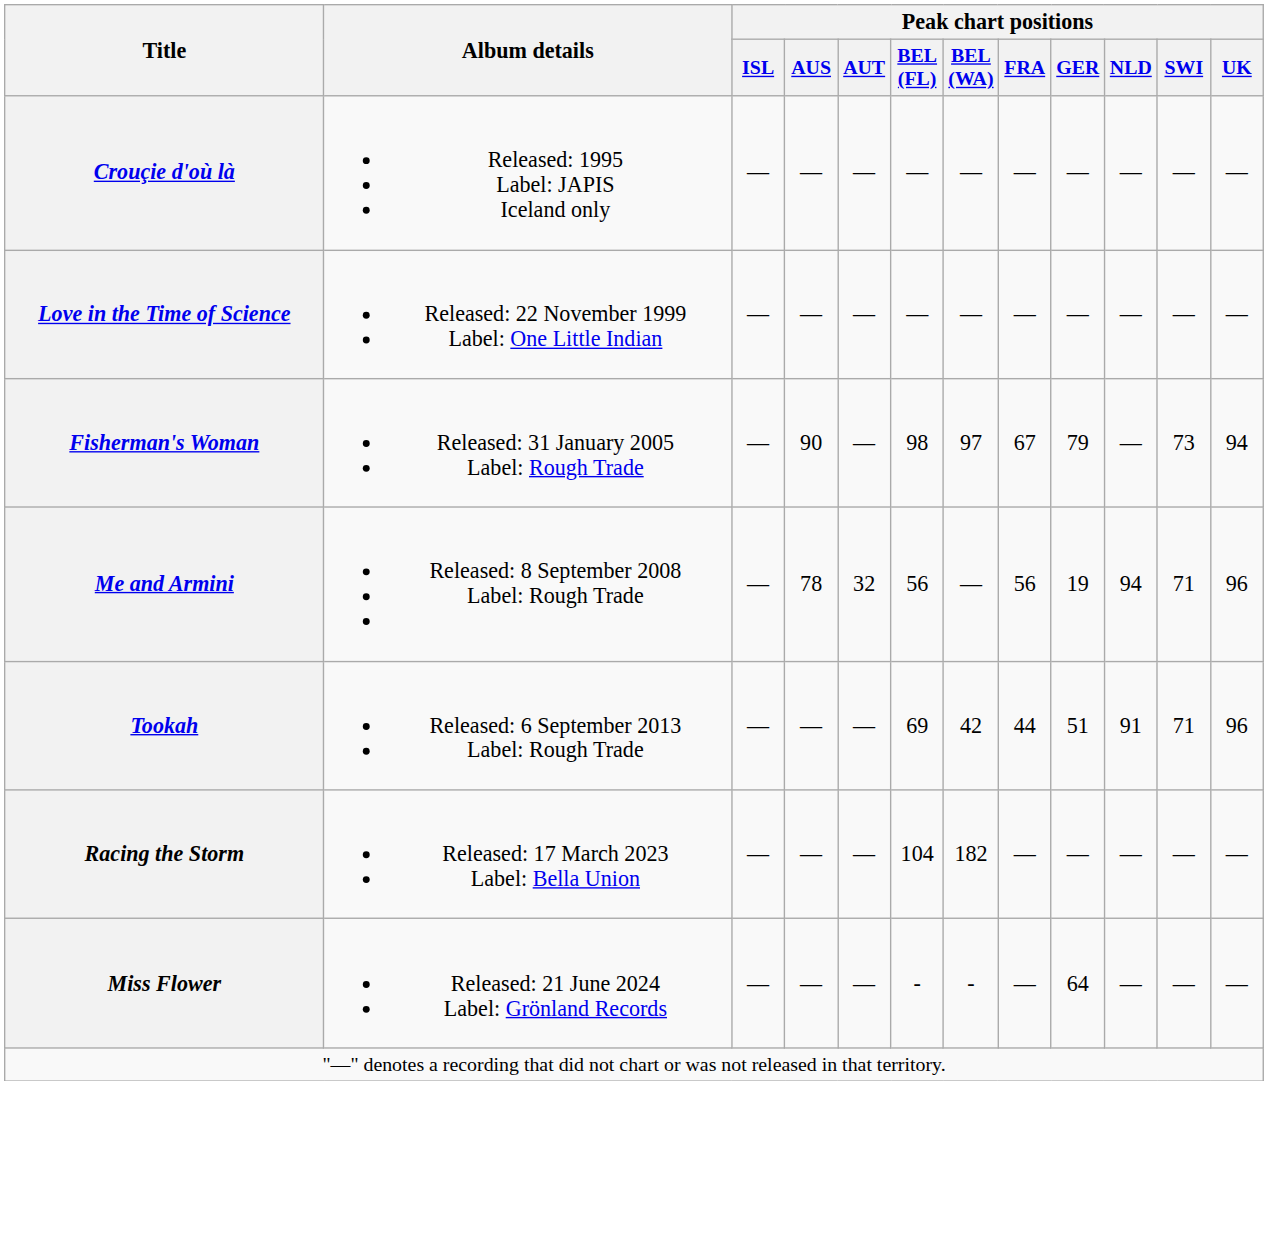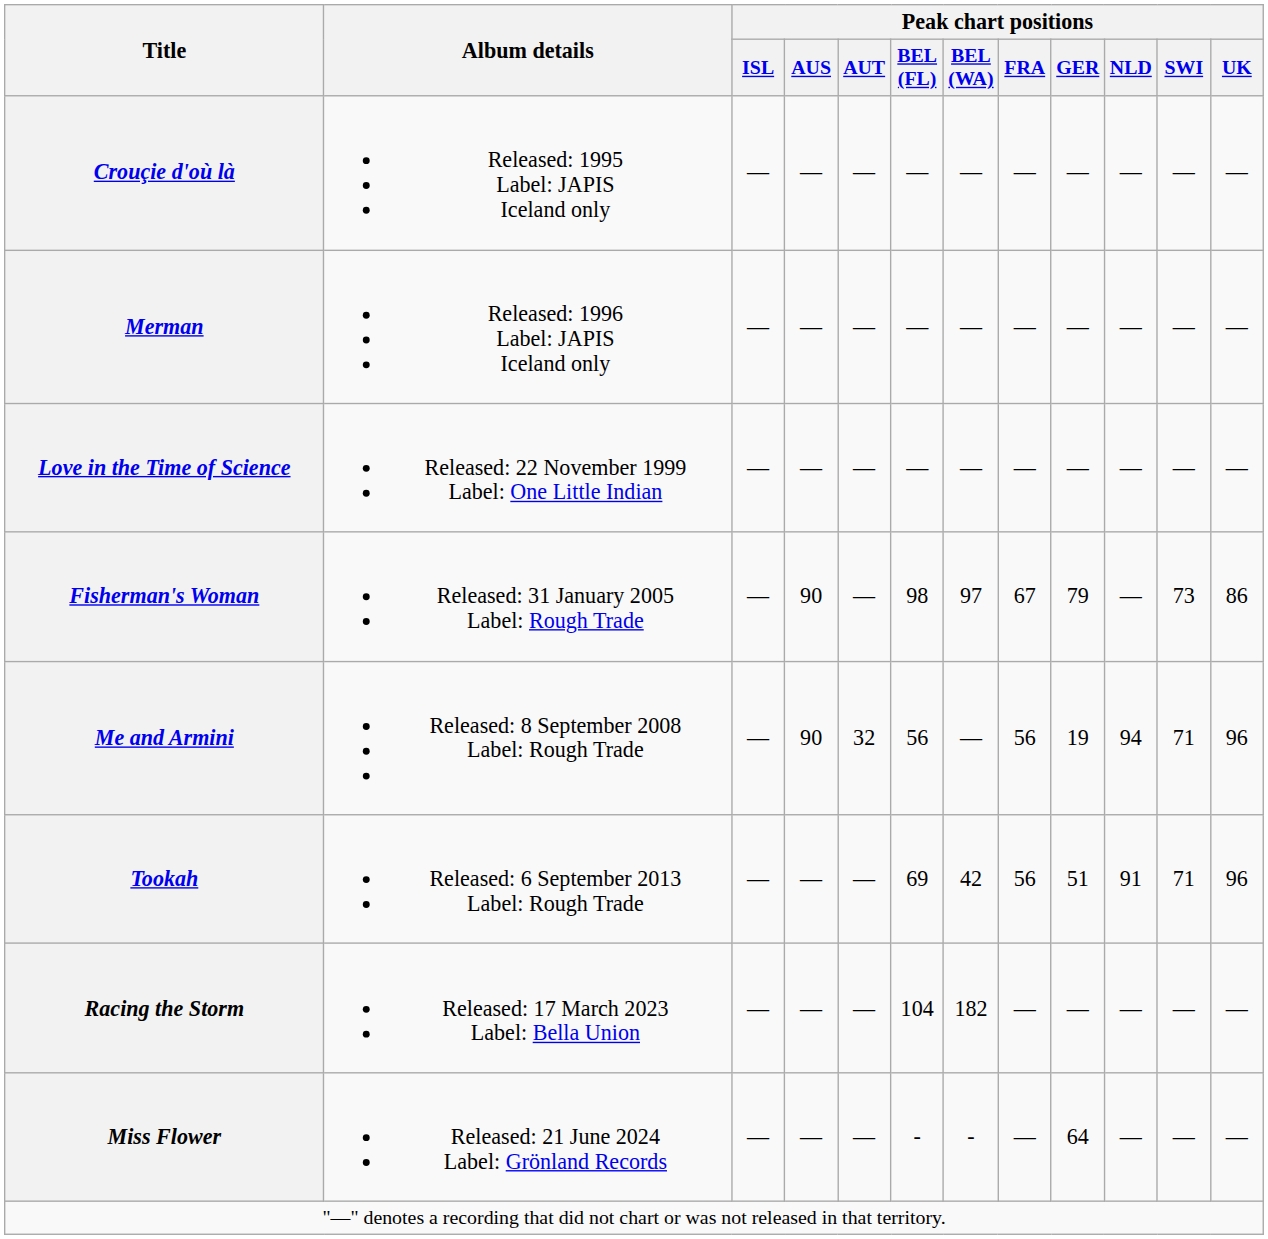 <table class="wikitable plainrowheaders" style="text-align:center;" border="1">
 <tr>
 <th scope="col" rowspan="2" style="width:14em;">Title</th>
 <th scope="col" rowspan="2" style="width:18em;">Album details</th>
 <th scope="col" colspan="10">Peak chart positions</th>
 </tr>
 <tr>
 <th scope="col" style="width:2.2em;font-size:90%;"><a href='#'>ISL</a></th>
 <th scope="col" style="width:2.2em;font-size:90%;"><a href='#'>AUS</a><br></th>
 <th scope="col" style="width:2.2em;font-size:90%;"><a href='#'>AUT</a><br></th>
 <th scope="col" style="width:2.2em;font-size:90%;"><a href='#'>BEL<br>(FL)</a><br></th>
 <th scope="col" style="width:2.2em;font-size:90%;"><a href='#'>BEL<br>(WA)</a><br></th>
 <th scope="col" style="width:2.2em;font-size:90%;"><a href='#'>FRA</a><br></th>
 <th scope="col" style="width:2.2em;font-size:90%;"><a href='#'>GER</a><br></th>
 <th scope="col" style="width:2.2em;font-size:90%;"><a href='#'>NLD</a><br></th>
 <th scope="col" style="width:2.2em;font-size:90%;"><a href='#'>SWI</a><br></th>
 <th scope="col" style="width:2.2em;font-size:90%;"><a href='#'>UK</a><br></th>
 </tr>
 <tr>
 <th scope="row"><em><a href='#'>Crouçie d'où là</a></em></th>
 <td><br><ul><li>Released: 1995</li><li>Label: JAPIS</li><li>Iceland only</li></ul></td>
+<td>—</td>
+<td>—</td>
+<td>—</td>
+<td>—</td>
+<td>—</td>
+<td>—</td>
+<td>—</td>
+<td>—</td>
+<td>—</td>
+<td>—</td>
+</tr>
+<tr>
+<th scope="row"><em><a href='#'>Merman</a></em></th>
+<td><br><ul><li>Released: 1996</li><li>Label: JAPIS</li><li>Iceland only</li></ul></td>
 <td>—</td>
 <td>—</td>
 <td>—</td>
 <td>—</td>
 <td>—</td>
 <td>—</td>
 <td>—</td>
 <td>—</td>
 <td>—</td>
 <td>—</td>
 </tr>
 <tr>
 <th scope="row"><em><a href='#'>Love in the Time of Science</a></em></th>
 <td><br><ul><li>Released: 22 November 1999</li><li>Label: <a href='#'>One Little Indian</a></li></ul></td>
 <td>—</td>
 <td>—</td>
 <td>—</td>
 <td>—</td>
 <td>—</td>
 <td>—</td>
 <td>—</td>
 <td>—</td>
 <td>—</td>
 <td>—</td>
 </tr>
 <tr>
 <th scope="row"><em><a href='#'>Fisherman's Woman</a></em></th>
 <td><br><ul><li>Released: 31 January 2005</li><li>Label: <a href='#'>Rough Trade</a></li></ul></td>
 <td>—</td>
 <td>90</td>
 <td>—</td>
 <td>98</td>
 <td>97</td>
 <td>67</td>
 <td>79</td>
 <td>—</td>
 <td>73</td>
-<td>94</td>
+<td>86</td>
 </tr>
 <tr>
 <th scope="row"><em><a href='#'>Me and Armini</a></em></th>
 <td><br><ul><li>Released: 8 September 2008</li><li>Label: Rough Trade</li><li></li></ul></td>
 <td>—</td>
-<td>78</td>
+<td>90</td>
 <td>32</td>
 <td>56</td>
 <td>—</td>
 <td>56</td>
 <td>19</td>
 <td>94</td>
 <td>71</td>
 <td>96</td>
 </tr>
 <tr>
 <th scope="row"><em><a href='#'>Tookah</a></em></th>
 <td><br><ul><li>Released: 6 September 2013</li><li>Label: Rough Trade</li></ul></td>
 <td>—</td>
 <td>—</td>
 <td>—</td>
 <td>69</td>
 <td>42</td>
-<td>44</td>
+<td>56</td>
 <td>51</td>
 <td>91</td>
 <td>71</td>
 <td>96</td>
 </tr>
 <tr>
 <th scope="row"><em>Racing the Storm</em><br></th>
 <td><br><ul><li>Released: 17 March 2023</li><li>Label: <a href='#'>Bella Union</a></li></ul></td>
 <td>—</td>
 <td>—</td>
 <td>—</td>
 <td>104</td>
 <td>182</td>
 <td>—</td>
 <td>—</td>
 <td>—</td>
 <td>—</td>
 <td>—</td>
 </tr>
 <tr>
 <th scope="row"><em>Miss Flower</em></th>
 <td><br><ul><li>Released: 21 June 2024</li><li>Label: <a href='#'>Grönland Records</a></li></ul></td>
 <td>—</td>
 <td>—</td>
 <td>—</td>
 <td>-</td>
 <td>-</td>
 <td>—</td>
 <td>64</td>
 <td>—</td>
 <td>—</td>
 <td>—</td>
 </tr>
 <tr>
 <td colspan="12" style="font-size:90%">"—" denotes a recording that did not chart or was not released in that territory.</td>
 </tr>
 </table>
